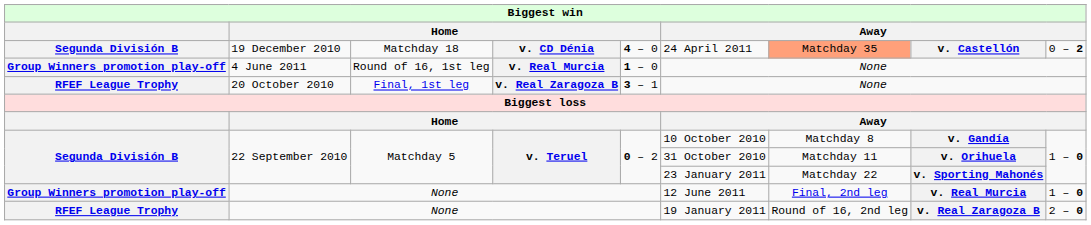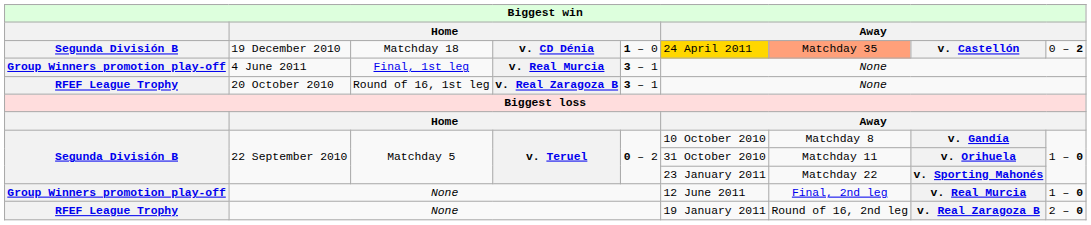 <table class="wikitable" style="font-size: 85%">
 <tr>
 <td bgcolor="#ddffdd" align="center" colspan="11"><strong>Biggest win</strong></td>
 </tr>
 <tr>
 <th></th>
 <th colspan="4">Home</th>
 <th colspan="4">Away</th>
 </tr>
 <tr>
 <th><a href='#'>Segunda División B</a></th>
 <td>19 December 2010</td>
 <td align="center">Matchday 18</td>
 <th>v. <a href='#'>CD Dénia</a></th>
-<td align="center"><strong>4</strong> – 0</td>
-<td>24 April 2011</td>
+<td align="center"><strong>1</strong> – 0</td>
+<td style="background: gold;">24 April 2011</td>
 <td align="center" style="background: lightsalmon;">Matchday 35</td>
 <th>v. <a href='#'>Castellón</a></th>
 <td align="center">0 – <strong>2</strong></td>
 </tr>
 <tr>
 <th><a href='#'>Group Winners promotion play-off</a></th>
 <td>4 June 2011</td>
-<td align="center">Round of 16, 1st leg</td>
+<td align="center"><a href='#'>Final, 1st leg</a></td>
 <th>v. <a href='#'>Real Murcia</a></th>
-<td align="center"><strong>1</strong> – 0</td>
+<td align="center"><strong>3</strong> – 1</td>
 <td align="center" colspan="4"><em>None</em></td>
 </tr>
 <tr>
 <th><a href='#'>RFEF League Trophy</a></th>
 <td>20 October 2010</td>
-<td align="center"><a href='#'>Final, 1st leg</a></td>
+<td align="center">Round of 16, 1st leg</td>
 <th>v. <a href='#'>Real Zaragoza B</a></th>
 <td align="center"><strong>3</strong> – 1</td>
 <td align="center" colspan="4"><em>None</em></td>
 </tr>
 <tr>
 <td bgcolor="#ffdddd" align="center" colspan="11"><strong>Biggest loss</strong></td>
 </tr>
 <tr>
 <th></th>
 <th colspan="4">Home</th>
 <th colspan="4">Away</th>
 </tr>
 <tr>
 <th rowspan="3"><a href='#'>Segunda División B</a></th>
 <td rowspan="3">22 September 2010</td>
 <td align="center" rowspan="3">Matchday 5</td>
 <th rowspan="3">v. <a href='#'>Teruel</a></th>
 <td align="center" rowspan="3"><strong>0</strong> – 2</td>
 <td>10 October 2010</td>
 <td align="center">Matchday 8</td>
 <th>v. <a href='#'>Gandía</a></th>
 <td align="center" rowspan="3">1 – <strong>0</strong></td>
 </tr>
 <tr>
 <td>31 October 2010</td>
 <td align="center">Matchday 11</td>
 <th>v. <a href='#'>Orihuela</a></th>
 </tr>
 <tr>
 <td>23 January 2011</td>
 <td align="center">Matchday 22</td>
 <th>v. <a href='#'>Sporting Mahonés</a></th>
 </tr>
 <tr>
 <th><a href='#'>Group Winners promotion play-off</a></th>
 <td align="center" colspan="4"><em>None</em></td>
 <td>12 June 2011</td>
 <td align="center"><a href='#'>Final, 2nd leg</a></td>
 <th>v. <a href='#'>Real Murcia</a></th>
 <td align="center">1 – <strong>0</strong></td>
 </tr>
 <tr>
 <th><a href='#'>RFEF League Trophy</a></th>
 <td align="center" colspan="4"><em>None</em></td>
 <td>19 January 2011</td>
 <td align="center">Round of 16, 2nd leg</td>
 <th>v. <a href='#'>Real Zaragoza B</a></th>
 <td align="center">2 – <strong>0</strong></td>
 </tr>
 </table>
